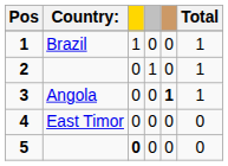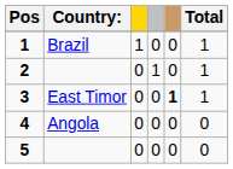 <table class="wikitable" style=text-align:center>
 <tr>
 <th>Pos</th>
 <th>Country:</th>
 <th style="background-color:gold"></th>
 <th style="background-color:silver"></th>
 <th style="background-color:#CC9966"></th>
 <th>Total</th>
 </tr>
 <tr>
 </tr>
 <tr>
 <td><strong>1</strong></td>
 <td style=text-align:left> <a href='#'>Brazil</a></td>
 <td>1</td>
 <td>0</td>
 <td>0</td>
 <td>1</td>
 </tr>
 <tr>
 <td><strong>2</strong></td>
 <td style=text-align:left></td>
 <td>0</td>
 <td>1</td>
 <td>0</td>
 <td>1</td>
 </tr>
 <tr>
 <td><strong>3</strong></td>
-<td style=text-align:left> <a href='#'>Angola</a></td>
+<td style=text-align:left> <a href='#'>East Timor</a></td>
 <td>0</td>
 <td>0</td>
 <td><strong>1</strong></td>
 <td>1</td>
 </tr>
 <tr>
 <td><strong>4</strong></td>
-<td style=text-align:left> <a href='#'>East Timor</a></td>
+<td style=text-align:left> <a href='#'>Angola</a></td>
 <td>0</td>
 <td>0</td>
 <td>0</td>
 <td>0</td>
 </tr>
 <tr>
 <td><strong>5</strong></td>
 <td style=text-align:left></td>
-<td><strong>0</strong></td>
+<td>0</td>
 <td>0</td>
 <td>0</td>
 <td>0</td>
 </tr>
 </table>
